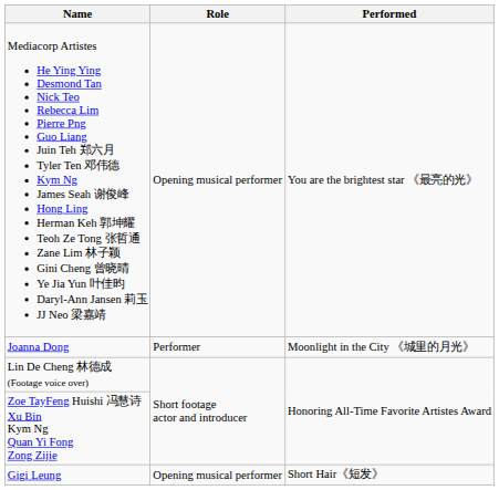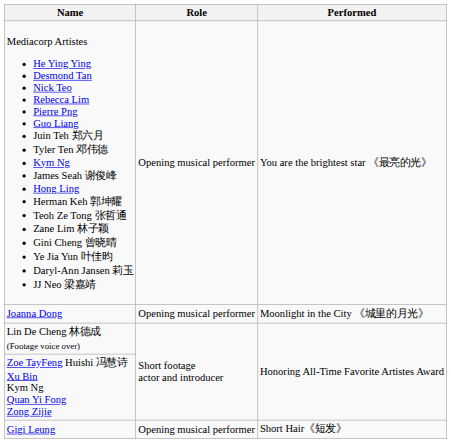 <table class="wikitable unsortable">
 <tr>
 <th>Name</th>
 <th>Role</th>
 <th>Performed</th>
 </tr>
 <tr>
 <td><br>Mediacorp Artistes<ul><li><a href='#'>He Ying Ying</a></li><li><a href='#'>Desmond Tan</a></li><li><a href='#'>Nick Teo</a></li><li><a href='#'>Rebecca Lim</a></li><li><a href='#'>Pierre Png</a></li><li><a href='#'>Guo Liang</a></li><li>Juin Teh 郑六月</li><li>Tyler Ten 邓伟德</li><li><a href='#'>Kym Ng</a></li><li>James Seah 谢俊峰</li><li><a href='#'>Hong Ling</a></li><li>Herman Keh 郭坤耀</li><li>Teoh Ze Tong 张哲通</li><li>Zane Lim 林子颖</li><li>Gini Cheng 曾晓晴</li><li>Ye Jia Yun 叶佳昀</li><li>Daryl-Ann Jansen 莉玉</li><li>JJ Neo 梁嘉靖</li></ul></td>
 <td>Opening musical performer</td>
 <td>You are the brightest star 《最亮的光》</td>
 </tr>
 <tr>
 <td><a href='#'>Joanna Dong</a></td>
-<td>Performer</td>
+<td>Opening musical performer</td>
 <td>Moonlight in the City 《城里的月光》</td>
 </tr>
 <tr>
 <td>Lin De Cheng 林德成 <br> <small>(Footage voice over)</small></td>
 <td rowspan=2>Short footage <br>actor and introducer</td>
 <td rowspan=2>Honoring All-Time Favorite Artistes Award</td>
 </tr>
 <tr>
 <td><a href='#'>Zoe TayFeng</a> Huishi 冯慧诗 <br> <a href='#'>Xu Bin</a><br> Kym Ng<br> <a href='#'>Quan Yi Fong</a><br> <a href='#'>Zong Zijie</a></td>
 </tr>
 <tr>
 <td><a href='#'>Gigi Leung</a></td>
 <td>Opening musical performer</td>
 <td>Short Hair《短发》</td>
 </tr>
 </table>
